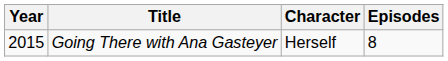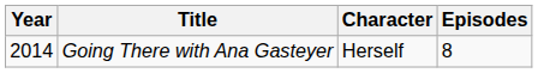 <table class="wikitable sortable">
 <tr>
 <th>Year</th>
 <th>Title</th>
 <th>Character</th>
 <th>Episodes</th>
 </tr>
 <tr>
-<td>2015</td>
+<td>2014</td>
 <td><em>Going There with Ana Gasteyer </em></td>
 <td>Herself</td>
 <td>8</td>
 </tr>
 </table>
